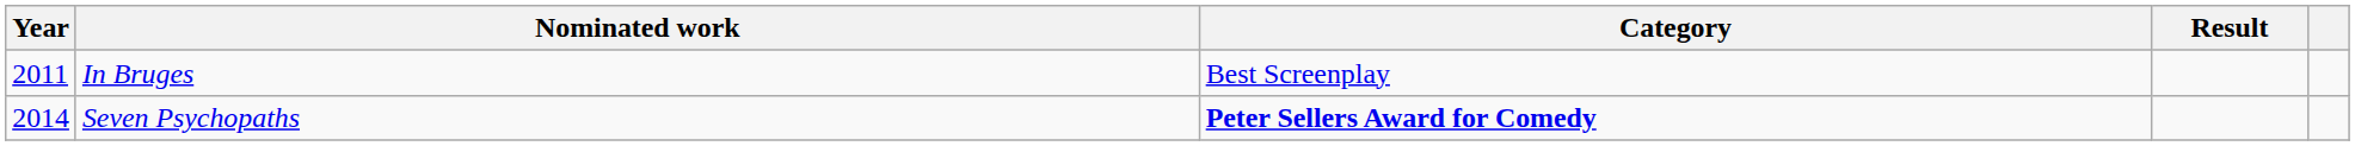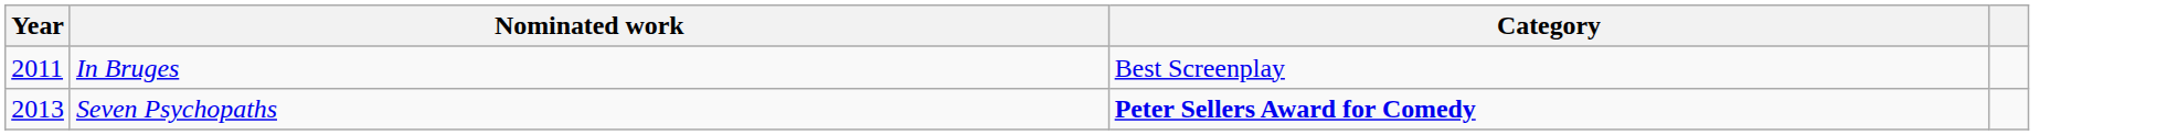 <table class="wikitable">
 <tr>
 <th scope="col" style="width:1em;">Year</th>
 <th scope="col" style="width:39em;">Nominated work</th>
 <th scope="col" style="width:33em;">Category</th>
-<th scope="col" style="width:5em;">Result</th>
 <th scope="col" style="width:1em;"></th>
 </tr>
 <tr>
 <td><a href='#'>2011</a></td>
 <td><em><a href='#'>In Bruges</a></em></td>
 <td><a href='#'>Best Screenplay</a></td>
-<td></td>
 <td style="text-align:center;"></td>
 </tr>
 <tr>
-<td><a href='#'>2014</a></td>
+<td><a href='#'>2013</a></td>
 <td><em><a href='#'>Seven Psychopaths</a></em></td>
 <td><strong><a href='#'>Peter Sellers Award for Comedy</a></strong></td>
-<td></td>
 <td style="text-align:center;"></td>
 </tr>
 </table>
